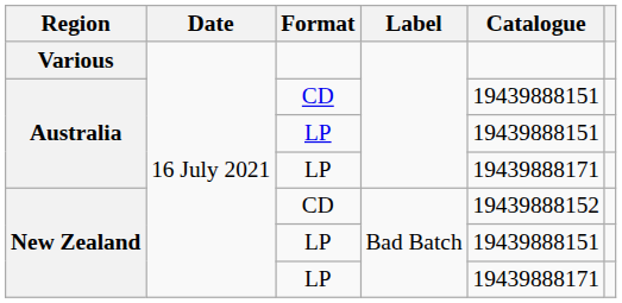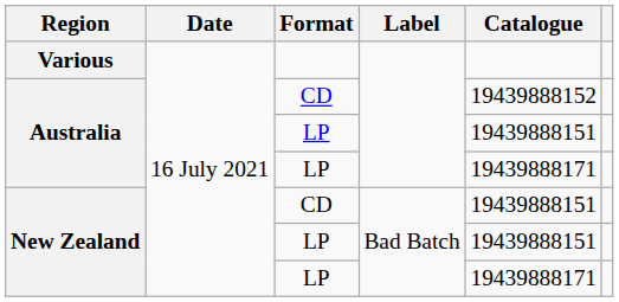 <table class="wikitable plainrowheaders" style="text-align:center;">
 <tr>
 <th>Region</th>
 <th>Date</th>
 <th>Format</th>
 <th>Label</th>
 <th>Catalogue</th>
 <th></th>
 </tr>
 <tr>
 <th scope="row">Various</th>
 <td rowspan="7">16 July 2021</td>
 <td></td>
 <td rowspan="4"></td>
 <td></td>
 <td></td>
 </tr>
 <tr>
 <th scope="row" rowspan="3">Australia</th>
 <td><a href='#'>CD</a></td>
-<td>19439888151</td>
+<td>19439888152</td>
 <td></td>
 </tr>
 <tr>
 <td><a href='#'>LP</a></td>
 <td>19439888151</td>
 <td></td>
 </tr>
 <tr>
 <td>LP </td>
 <td>19439888171</td>
 <td></td>
 </tr>
 <tr>
 <th scope="row" rowspan="3">New Zealand</th>
 <td>CD</td>
 <td rowspan="3">Bad Batch</td>
-<td>19439888152</td>
+<td>19439888151</td>
 <td></td>
 </tr>
 <tr>
 <td>LP</td>
 <td>19439888151</td>
 <td></td>
 </tr>
 <tr>
 <td>LP </td>
 <td>19439888171</td>
 <td></td>
 </tr>
 </table>
